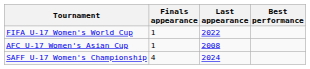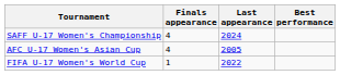 <table class="wikitable sortable" style="text-align:left;">
 <tr>
 <th>Tournament</th>
 <th data-sort-type="number">Finals<br>appearance</th>
 <th>Last<br>appearance</th>
 <th>Best<br>performance</th>
 </tr>
 <tr>
+<td><a href='#'>SAFF U-17 Women's Championship</a></td>
+<td>4</td>
+<td><a href='#'>2024</a></td>
+<td></td>
+</tr>
+<tr>
+<td><a href='#'>AFC U-17 Women's Asian Cup</a></td>
+<td>4</td>
+<td><a href='#'>2005</a></td>
+<td></td>
+</tr>
+<tr>
 <td><a href='#'>FIFA U-17 Women's World Cup</a></td>
 <td>1</td>
 <td><a href='#'>2022</a></td>
 <td></td>
 </tr>
-<tr>
-<td><a href='#'>AFC U-17 Women's Asian Cup</a></td>
-<td>1</td>
-<td><a href='#'>2008</a></td>
-<td></td>
-</tr>
-<tr>
-<td><a href='#'>SAFF U-17 Women's Championship</a></td>
-<td>4</td>
-<td><a href='#'>2024</a></td>
-<td></td>
-</tr>
 </table>
